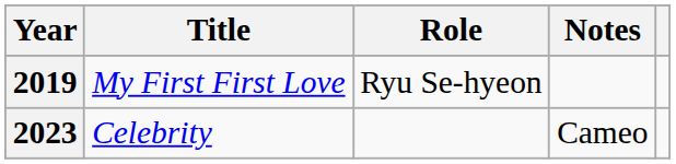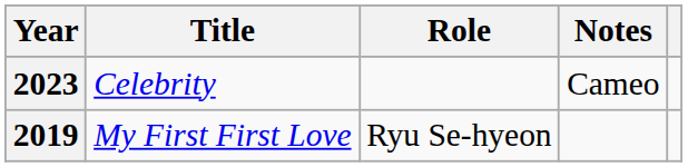 <table class="wikitable sortable plainrowheaders">
 <tr>
 <th scope="col">Year</th>
 <th scope="col">Title</th>
 <th scope="col">Role</th>
 <th scope="col" class="unsortable">Notes</th>
 <th scope="col" class="unsortable"></th>
 </tr>
 <tr>
+<th scope="row">2023</th>
+<td><em><a href='#'>Celebrity</a></em></td>
+<td></td>
+<td>Cameo</td>
+<td></td>
+</tr>
+<tr>
 <th scope="row">2019</th>
 <td><em><a href='#'>My First First Love</a></em></td>
 <td>Ryu Se-hyeon</td>
 <td></td>
 <td></td>
 </tr>
-<tr>
-<th scope="row">2023</th>
-<td><em><a href='#'>Celebrity</a></em></td>
-<td></td>
-<td>Cameo</td>
-<td></td>
-</tr>
 </table>
